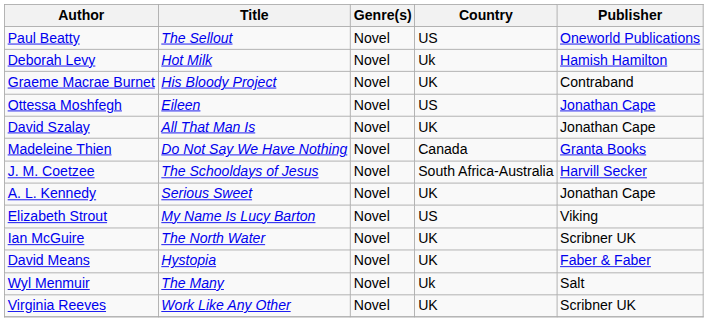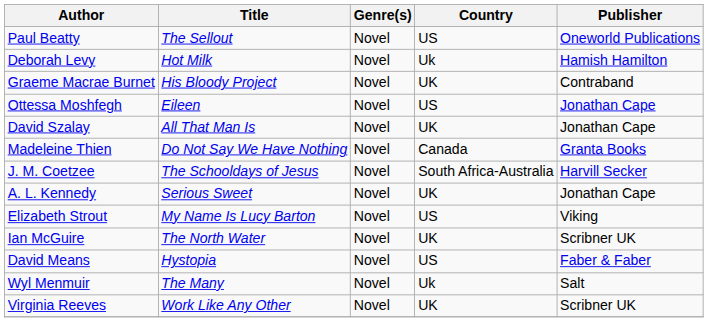 <table class="wikitable">
 <tr>
 <th>Author</th>
 <th>Title</th>
 <th>Genre(s)</th>
 <th>Country</th>
 <th>Publisher</th>
 </tr>
 <tr>
 <td><a href='#'>Paul Beatty</a></td>
 <td><em><a href='#'>The Sellout</a></em></td>
 <td>Novel</td>
 <td>US</td>
 <td><a href='#'>Oneworld Publications</a></td>
 </tr>
 <tr>
 <td><a href='#'>Deborah Levy</a></td>
 <td><em><a href='#'>Hot Milk</a></em></td>
 <td>Novel</td>
 <td>Uk</td>
 <td><a href='#'>Hamish Hamilton</a></td>
 </tr>
 <tr>
 <td><a href='#'>Graeme Macrae Burnet</a></td>
 <td><em><a href='#'>His Bloody Project</a></em></td>
 <td>Novel</td>
 <td>UK</td>
 <td>Contraband</td>
 </tr>
 <tr>
 <td><a href='#'>Ottessa Moshfegh</a></td>
 <td><em><a href='#'>Eileen</a></em></td>
 <td>Novel</td>
 <td>US</td>
 <td><a href='#'>Jonathan Cape</a></td>
 </tr>
 <tr>
 <td><a href='#'>David Szalay</a></td>
 <td><em><a href='#'>All That Man Is</a></em></td>
 <td>Novel</td>
 <td>UK</td>
 <td>Jonathan Cape</td>
 </tr>
 <tr>
 <td><a href='#'>Madeleine Thien</a></td>
 <td><em><a href='#'>Do Not Say We Have Nothing</a></em></td>
 <td>Novel</td>
 <td>Canada</td>
 <td><a href='#'>Granta Books</a></td>
 </tr>
 <tr>
 <td><a href='#'>J. M. Coetzee</a></td>
 <td><em><a href='#'>The Schooldays of Jesus</a></em></td>
 <td>Novel</td>
 <td>South Africa-Australia</td>
 <td><a href='#'>Harvill Secker</a></td>
 </tr>
 <tr>
 <td><a href='#'>A. L. Kennedy</a></td>
 <td><em><a href='#'>Serious Sweet</a></em></td>
 <td>Novel</td>
 <td>UK</td>
 <td>Jonathan Cape</td>
 </tr>
 <tr>
 <td><a href='#'>Elizabeth Strout</a></td>
 <td><em><a href='#'>My Name Is Lucy Barton</a></em></td>
 <td>Novel</td>
 <td>US</td>
 <td>Viking</td>
 </tr>
 <tr>
 <td><a href='#'>Ian McGuire</a></td>
 <td><em><a href='#'>The North Water</a></em></td>
 <td>Novel</td>
 <td>UK</td>
 <td>Scribner UK</td>
 </tr>
 <tr>
 <td><a href='#'>David Means</a></td>
 <td><em><a href='#'>Hystopia</a></em></td>
 <td>Novel</td>
-<td>UK</td>
+<td>US</td>
 <td><a href='#'>Faber & Faber</a></td>
 </tr>
 <tr>
 <td><a href='#'>Wyl Menmuir</a></td>
 <td><em><a href='#'>The Many</a></em></td>
 <td>Novel</td>
 <td>Uk</td>
 <td>Salt</td>
 </tr>
 <tr>
 <td><a href='#'>Virginia Reeves</a></td>
 <td><em><a href='#'>Work Like Any Other </a></em></td>
 <td>Novel</td>
 <td>UK</td>
 <td>Scribner UK</td>
 </tr>
 <tr>
 </tr>
 </table>
